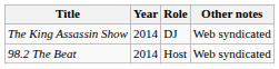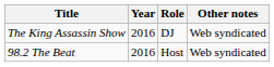 <table class="wikitable">
 <tr style="background:#b0c4de; text-align:center;">
 <th>Title</th>
 <th>Year</th>
 <th>Role</th>
 <th>Other notes</th>
 </tr>
 <tr>
 <td><em>The King Assassin Show</em></td>
-<td>2014</td>
+<td>2016</td>
 <td>DJ</td>
 <td>Web syndicated</td>
 </tr>
 <tr>
 <td><em>98.2 The Beat</em></td>
-<td>2014</td>
+<td>2016</td>
 <td>Host</td>
 <td>Web syndicated</td>
 </tr>
 </table>
